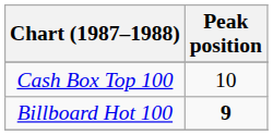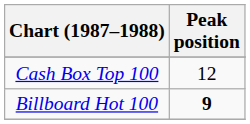 <table class="wikitable sortable plainrowheaders" style="text-align:center;">
 <tr>
 <th>Chart (1987–1988)</th>
 <th>Peak<br>position</th>
 </tr>
 <tr>
 </tr>
 <tr>
 </tr>
 <tr>
 </tr>
 <tr>
 </tr>
 <tr>
 </tr>
 <tr>
 </tr>
 <tr>
 <td><a href='#'><em>Cash Box Top 100</em></a></td>
-<td>10</td>
+<td>12</td>
 </tr>
 <tr>
 <td><em><a href='#'>Billboard Hot 100</a></em></td>
 <td><strong>9</strong></td>
 </tr>
 <tr>
 </tr>
 </table>
